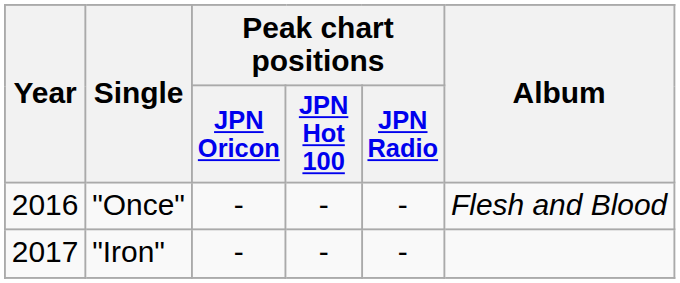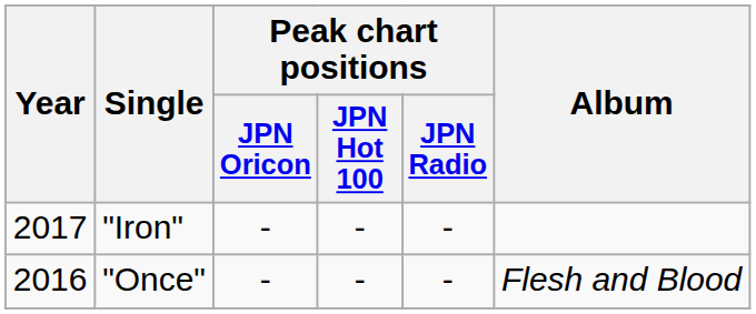 <table class="wikitable plainrowheaders" style="text-align:center;">
 <tr>
 <th scope="col" rowspan="2">Year</th>
 <th scope="col" rowspan="2">Single</th>
 <th colspan="3">Peak chart positions</th>
 <th scope="col" rowspan="2">Album</th>
 </tr>
 <tr>
 <th scope="col" style="width:2.5em;font-size:85%;"><a href='#'>JPN<br>Oricon</a><br></th>
 <th scope="col" style="width:2.5em;font-size:85%;"><a href='#'>JPN<br>Hot 100</a><br></th>
 <th scope="col" style="width:2.5em;font-size:85%;"><a href='#'>JPN<br>Radio</a><br></th>
 </tr>
 <tr>
+<td>2017</td>
+<td style="text-align:left;">"Iron"</td>
+<td>-</td>
+<td>-</td>
+<td>-</td>
+<td></td>
+</tr>
+<tr>
 <td>2016</td>
 <td style="text-align:left;">"Once"</td>
 <td>-</td>
 <td>-</td>
 <td>-</td>
 <td><em>Flesh and Blood</em></td>
 </tr>
-<tr>
-<td>2017</td>
-<td style="text-align:left;">"Iron"</td>
-<td>-</td>
-<td>-</td>
-<td>-</td>
-<td></td>
-</tr>
 </table>
